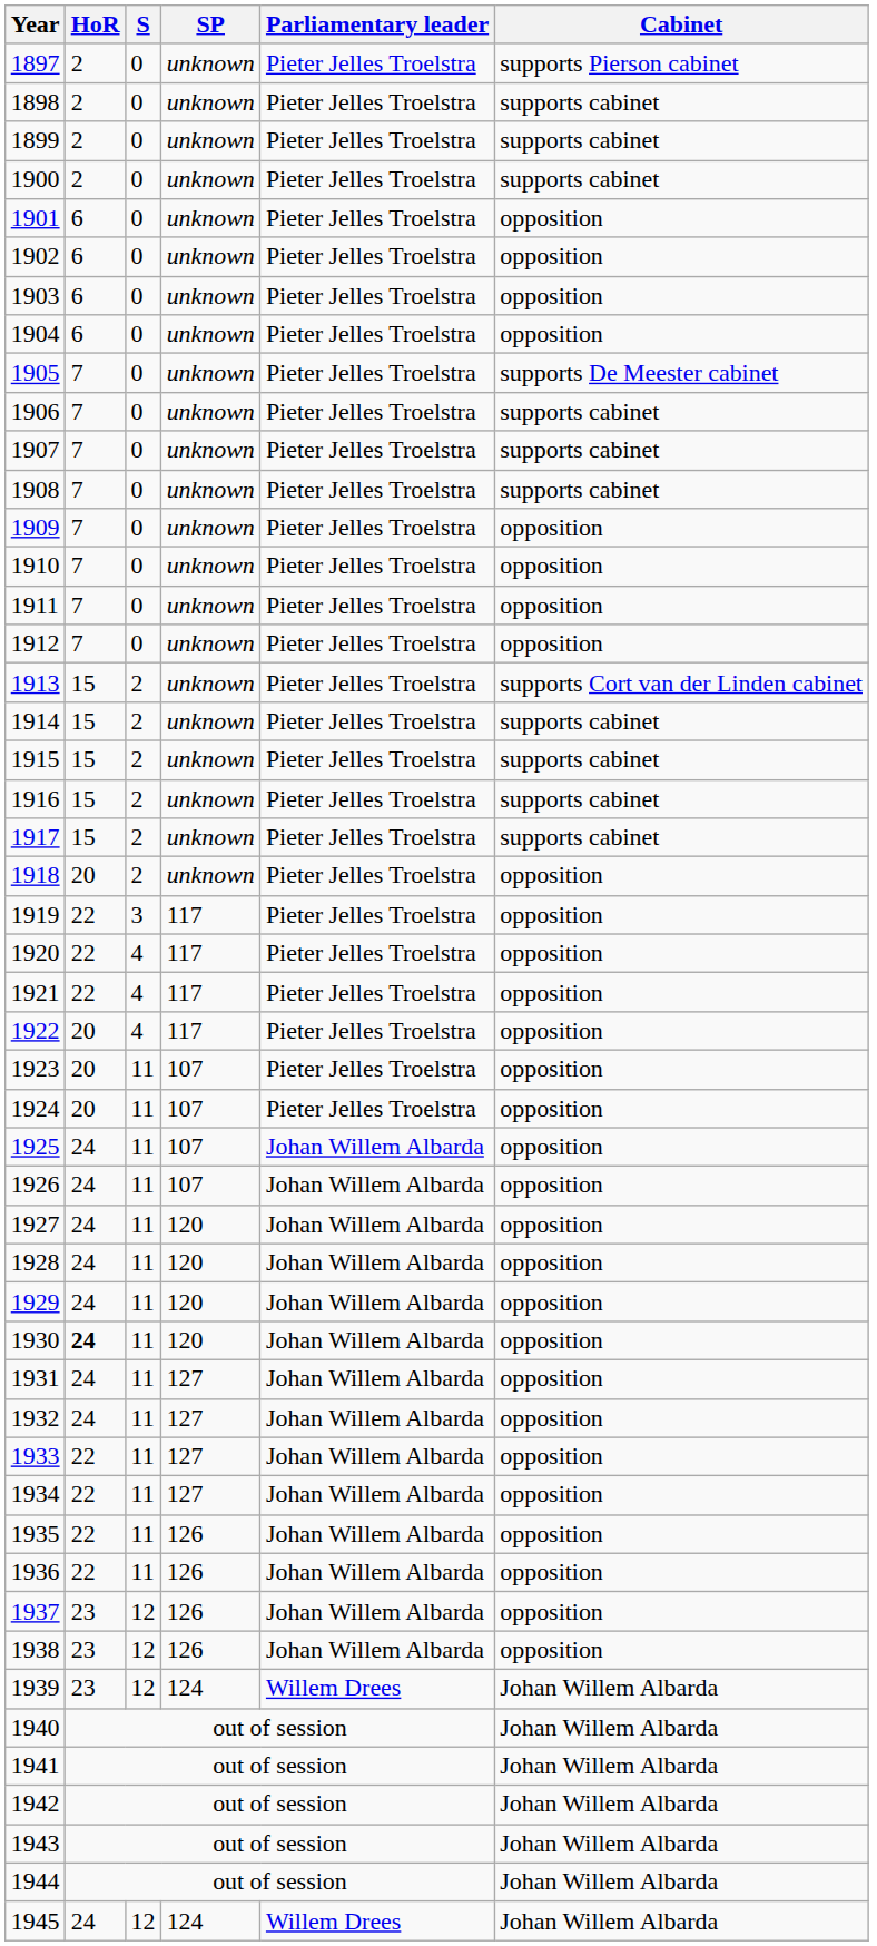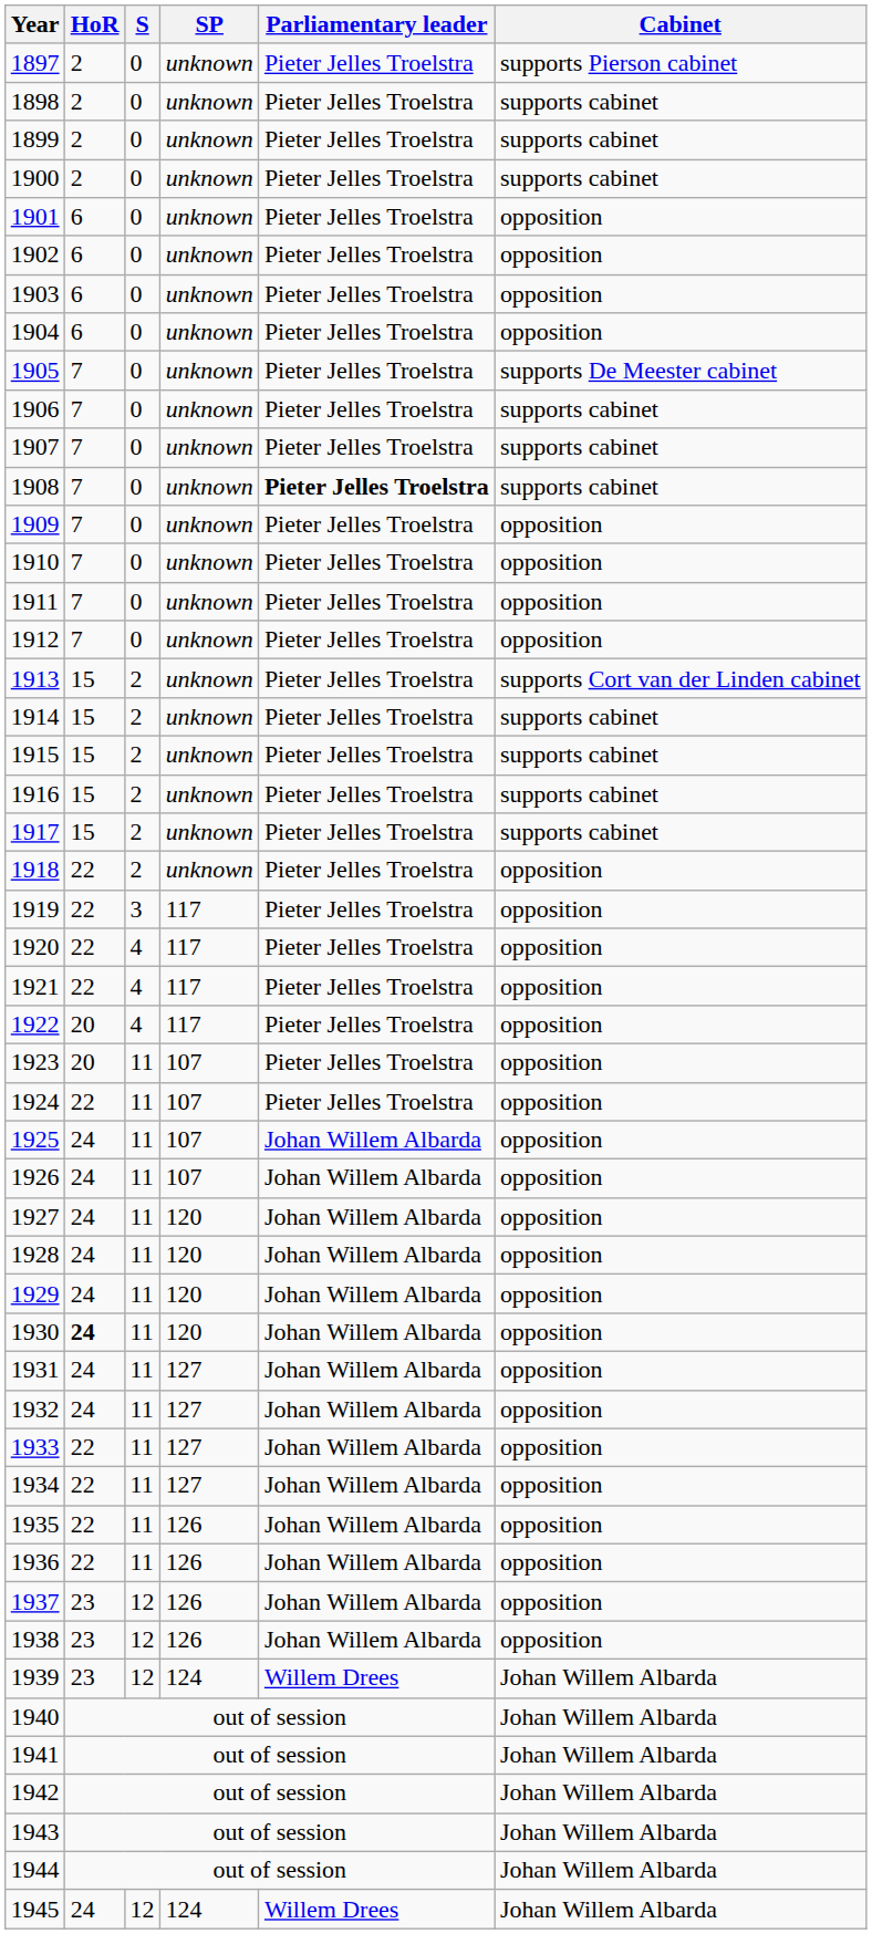 <table class="wikitable">
 <tr>
 <th>Year</th>
 <th><a href='#'>HoR</a></th>
 <th><a href='#'>S</a></th>
 <th><a href='#'>SP</a></th>
 <th><a href='#'>Parliamentary leader</a></th>
 <th><a href='#'>Cabinet</a></th>
 </tr>
 <tr>
 <td><a href='#'>1897</a></td>
 <td>2</td>
 <td>0</td>
 <td><em>unknown</em></td>
 <td><a href='#'>Pieter Jelles Troelstra</a></td>
 <td>supports <a href='#'>Pierson cabinet</a></td>
 </tr>
 <tr>
 <td>1898</td>
 <td>2</td>
 <td>0</td>
 <td><em>unknown</em></td>
 <td>Pieter Jelles Troelstra</td>
 <td>supports cabinet</td>
 </tr>
 <tr>
 <td>1899</td>
 <td>2</td>
 <td>0</td>
 <td><em>unknown</em></td>
 <td>Pieter Jelles Troelstra</td>
 <td>supports cabinet</td>
 </tr>
 <tr>
 <td>1900</td>
 <td>2</td>
 <td>0</td>
 <td><em>unknown</em></td>
 <td>Pieter Jelles Troelstra</td>
 <td>supports cabinet</td>
 </tr>
 <tr>
 <td><a href='#'>1901</a></td>
 <td>6</td>
 <td>0</td>
 <td><em>unknown</em></td>
 <td>Pieter Jelles Troelstra</td>
 <td>opposition</td>
 </tr>
 <tr>
 <td>1902</td>
 <td>6</td>
 <td>0</td>
 <td><em>unknown</em></td>
 <td>Pieter Jelles Troelstra</td>
 <td>opposition</td>
 </tr>
 <tr>
 <td>1903</td>
 <td>6</td>
 <td>0</td>
 <td><em>unknown</em></td>
 <td>Pieter Jelles Troelstra</td>
 <td>opposition</td>
 </tr>
 <tr>
 <td>1904</td>
 <td>6</td>
 <td>0</td>
 <td><em>unknown</em></td>
 <td>Pieter Jelles Troelstra</td>
 <td>opposition</td>
 </tr>
 <tr>
 <td><a href='#'>1905</a></td>
 <td>7</td>
 <td>0</td>
 <td><em>unknown</em></td>
 <td>Pieter Jelles Troelstra</td>
 <td>supports <a href='#'>De Meester cabinet</a></td>
 </tr>
 <tr>
 <td>1906</td>
 <td>7</td>
 <td>0</td>
 <td><em>unknown</em></td>
 <td>Pieter Jelles Troelstra</td>
 <td>supports cabinet</td>
 </tr>
 <tr>
 <td>1907</td>
 <td>7</td>
 <td>0</td>
 <td><em>unknown</em></td>
 <td>Pieter Jelles Troelstra</td>
 <td>supports cabinet</td>
 </tr>
 <tr>
 <td>1908</td>
 <td>7</td>
 <td>0</td>
 <td><em>unknown</em></td>
-<td>Pieter Jelles Troelstra</td>
+<td><strong>Pieter Jelles Troelstra</strong></td>
 <td>supports cabinet</td>
 </tr>
 <tr>
 <td><a href='#'>1909</a></td>
 <td>7</td>
 <td>0</td>
 <td><em>unknown</em></td>
 <td>Pieter Jelles Troelstra</td>
 <td>opposition</td>
 </tr>
 <tr>
 <td>1910</td>
 <td>7</td>
 <td>0</td>
 <td><em>unknown</em></td>
 <td>Pieter Jelles Troelstra</td>
 <td>opposition</td>
 </tr>
 <tr>
 <td>1911</td>
 <td>7</td>
 <td>0</td>
 <td><em>unknown</em></td>
 <td>Pieter Jelles Troelstra</td>
 <td>opposition</td>
 </tr>
 <tr>
 <td>1912</td>
 <td>7</td>
 <td>0</td>
 <td><em>unknown</em></td>
 <td>Pieter Jelles Troelstra</td>
 <td>opposition</td>
 </tr>
 <tr>
 <td><a href='#'>1913</a></td>
 <td>15</td>
 <td>2</td>
 <td><em>unknown</em></td>
 <td>Pieter Jelles Troelstra</td>
 <td>supports <a href='#'>Cort van der Linden cabinet</a></td>
 </tr>
 <tr>
 <td>1914</td>
 <td>15</td>
 <td>2</td>
 <td><em>unknown</em></td>
 <td>Pieter Jelles Troelstra</td>
 <td>supports cabinet</td>
 </tr>
 <tr>
 <td>1915</td>
 <td>15</td>
 <td>2</td>
 <td><em>unknown</em></td>
 <td>Pieter Jelles Troelstra</td>
 <td>supports cabinet</td>
 </tr>
 <tr>
 <td>1916</td>
 <td>15</td>
 <td>2</td>
 <td><em>unknown</em></td>
 <td>Pieter Jelles Troelstra</td>
 <td>supports cabinet</td>
 </tr>
 <tr>
 <td><a href='#'>1917</a></td>
 <td>15</td>
 <td>2</td>
 <td><em>unknown</em></td>
 <td>Pieter Jelles Troelstra</td>
 <td>supports cabinet</td>
 </tr>
 <tr>
 <td><a href='#'>1918</a></td>
-<td>20</td>
+<td>22</td>
 <td>2</td>
 <td><em>unknown</em></td>
 <td>Pieter Jelles Troelstra</td>
 <td>opposition</td>
 </tr>
 <tr>
 <td>1919</td>
 <td>22</td>
 <td>3</td>
 <td>117</td>
 <td>Pieter Jelles Troelstra</td>
 <td>opposition</td>
 </tr>
 <tr>
 <td>1920</td>
 <td>22</td>
 <td>4</td>
 <td>117</td>
 <td>Pieter Jelles Troelstra</td>
 <td>opposition</td>
 </tr>
 <tr>
 <td>1921</td>
 <td>22</td>
 <td>4</td>
 <td>117</td>
 <td>Pieter Jelles Troelstra</td>
 <td>opposition</td>
 </tr>
 <tr>
 <td><a href='#'>1922</a></td>
 <td>20</td>
 <td>4</td>
 <td>117</td>
 <td>Pieter Jelles Troelstra</td>
 <td>opposition</td>
 </tr>
 <tr>
 <td>1923</td>
 <td>20</td>
 <td>11</td>
 <td>107</td>
 <td>Pieter Jelles Troelstra</td>
 <td>opposition</td>
 </tr>
 <tr>
 <td>1924</td>
-<td>20</td>
+<td>22</td>
 <td>11</td>
 <td>107</td>
 <td>Pieter Jelles Troelstra</td>
 <td>opposition</td>
 </tr>
 <tr>
 <td><a href='#'>1925</a></td>
 <td>24</td>
 <td>11</td>
 <td>107</td>
 <td><a href='#'>Johan Willem Albarda</a></td>
 <td>opposition</td>
 </tr>
 <tr>
 <td>1926</td>
 <td>24</td>
 <td>11</td>
 <td>107</td>
 <td>Johan Willem Albarda</td>
 <td>opposition</td>
 </tr>
 <tr>
 <td>1927</td>
 <td>24</td>
 <td>11</td>
 <td>120</td>
 <td>Johan Willem Albarda</td>
 <td>opposition</td>
 </tr>
 <tr>
 <td>1928</td>
 <td>24</td>
 <td>11</td>
 <td>120</td>
 <td>Johan Willem Albarda</td>
 <td>opposition</td>
 </tr>
 <tr>
 <td><a href='#'>1929</a></td>
 <td>24</td>
 <td>11</td>
 <td>120</td>
 <td>Johan Willem Albarda</td>
 <td>opposition</td>
 </tr>
 <tr>
 <td>1930</td>
 <td><strong>24</strong></td>
 <td>11</td>
 <td>120</td>
 <td>Johan Willem Albarda</td>
 <td>opposition</td>
 </tr>
 <tr>
 <td>1931</td>
 <td>24</td>
 <td>11</td>
 <td>127</td>
 <td>Johan Willem Albarda</td>
 <td>opposition</td>
 </tr>
 <tr>
 <td>1932</td>
 <td>24</td>
 <td>11</td>
 <td>127</td>
 <td>Johan Willem Albarda</td>
 <td>opposition</td>
 </tr>
 <tr>
 <td><a href='#'>1933</a></td>
 <td>22</td>
 <td>11</td>
 <td>127</td>
 <td>Johan Willem Albarda</td>
 <td>opposition</td>
 </tr>
 <tr>
 <td>1934</td>
 <td>22</td>
 <td>11</td>
 <td>127</td>
 <td>Johan Willem Albarda</td>
 <td>opposition</td>
 </tr>
 <tr>
 <td>1935</td>
 <td>22</td>
 <td>11</td>
 <td>126</td>
 <td>Johan Willem Albarda</td>
 <td>opposition</td>
 </tr>
 <tr>
 <td>1936</td>
 <td>22</td>
 <td>11</td>
 <td>126</td>
 <td>Johan Willem Albarda</td>
 <td>opposition</td>
 </tr>
 <tr>
 <td><a href='#'>1937</a></td>
 <td>23</td>
 <td>12</td>
 <td>126</td>
 <td>Johan Willem Albarda</td>
 <td>opposition</td>
 </tr>
 <tr>
 <td>1938</td>
 <td>23</td>
 <td>12</td>
 <td>126</td>
 <td>Johan Willem Albarda</td>
 <td>opposition</td>
 </tr>
 <tr>
 <td>1939</td>
 <td>23</td>
 <td>12</td>
 <td>124</td>
 <td><a href='#'>Willem Drees</a></td>
 <td>Johan Willem Albarda</td>
 </tr>
 <tr>
 <td>1940</td>
 <td colspan=4 align="center">out of session</td>
 <td>Johan Willem Albarda</td>
 </tr>
 <tr>
 <td>1941</td>
 <td colspan=4 align="center">out of session</td>
 <td>Johan Willem Albarda</td>
 </tr>
 <tr>
 <td>1942</td>
 <td colspan=4 align="center">out of session</td>
 <td>Johan Willem Albarda</td>
 </tr>
 <tr>
 <td>1943</td>
 <td colspan=4 align="center">out of session</td>
 <td>Johan Willem Albarda</td>
 </tr>
 <tr>
 <td>1944</td>
 <td colspan=4 align="center">out of session</td>
 <td>Johan Willem Albarda</td>
 </tr>
 <tr>
 <td>1945</td>
 <td>24</td>
 <td>12</td>
 <td>124</td>
 <td><a href='#'>Willem Drees</a></td>
 <td>Johan Willem Albarda</td>
 </tr>
 </table>
